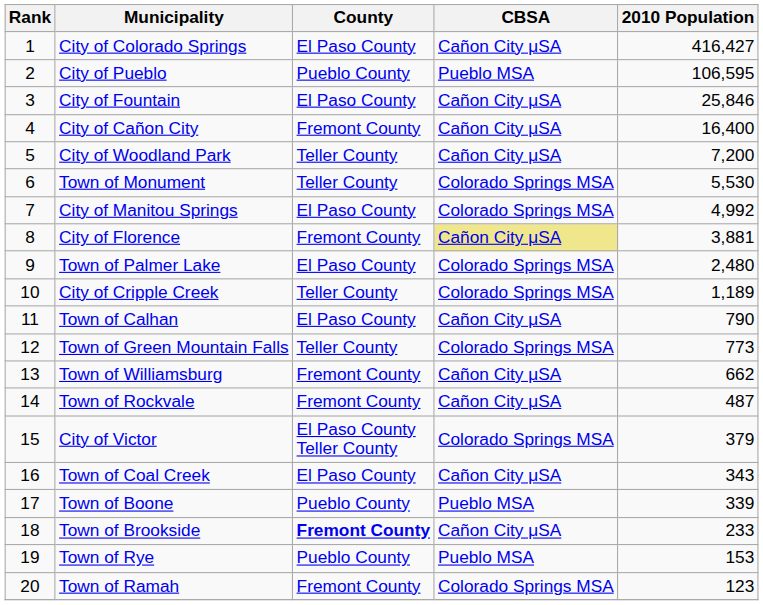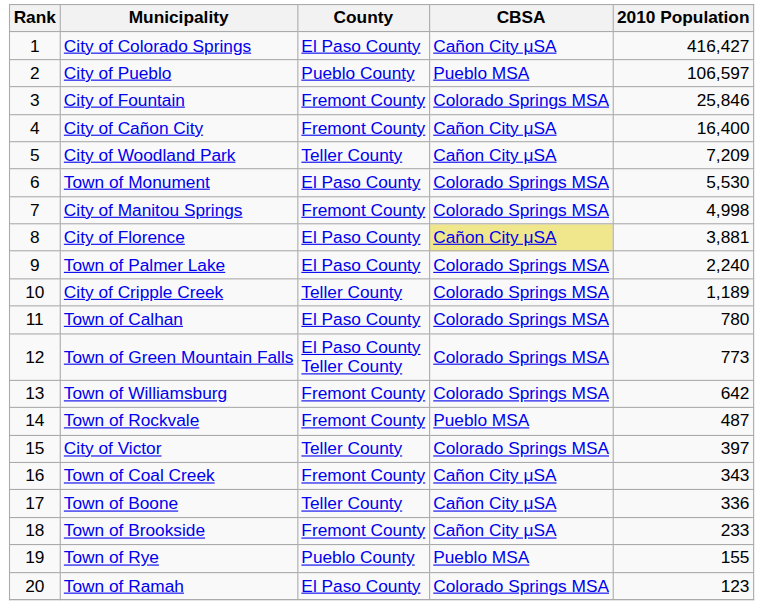 <table class="wikitable sortable" style="margin:1em auto;">
 <tr>
 <th>Rank</th>
 <th>Municipality</th>
 <th>County</th>
 <th>CBSA</th>
 <th>2010 Population</th>
 </tr>
 <tr>
 <td align=center>1</td>
 <td><a href='#'>City of Colorado Springs</a></td>
 <td><a href='#'>El Paso County</a></td>
 <td><a href='#'>Cañon City μSA</a></td>
 <td align=right>416,427</td>
 </tr>
 <tr>
 <td align=center>2</td>
 <td><a href='#'>City of Pueblo</a></td>
 <td><a href='#'>Pueblo County</a></td>
 <td><a href='#'>Pueblo MSA</a></td>
-<td align=right>106,595</td>
+<td align=right>106,597</td>
 </tr>
 <tr>
 <td align=center>3</td>
 <td><a href='#'>City of Fountain</a></td>
-<td><a href='#'>El Paso County</a></td>
-<td><a href='#'>Cañon City μSA</a></td>
+<td><a href='#'>Fremont County</a></td>
+<td><a href='#'>Colorado Springs MSA</a></td>
 <td align=right>25,846</td>
 </tr>
 <tr>
 <td align=center>4</td>
 <td><a href='#'>City of Cañon City</a></td>
 <td><a href='#'>Fremont County</a></td>
 <td><a href='#'>Cañon City μSA</a></td>
 <td align=right>16,400</td>
 </tr>
 <tr>
 <td align=center>5</td>
 <td><a href='#'>City of Woodland Park</a></td>
 <td><a href='#'>Teller County</a></td>
 <td><a href='#'>Cañon City μSA</a></td>
-<td align=right>7,200</td>
+<td align=right>7,209</td>
 </tr>
 <tr>
 <td align=center>6</td>
 <td><a href='#'>Town of Monument</a></td>
-<td><a href='#'>Teller County</a></td>
+<td><a href='#'>El Paso County</a></td>
 <td><a href='#'>Colorado Springs MSA</a></td>
 <td align=right>5,530</td>
 </tr>
 <tr>
 <td align=center>7</td>
 <td><a href='#'>City of Manitou Springs</a></td>
-<td><a href='#'>El Paso County</a></td>
+<td><a href='#'>Fremont County</a></td>
 <td><a href='#'>Colorado Springs MSA</a></td>
-<td align=right>4,992</td>
+<td align=right>4,998</td>
 </tr>
 <tr>
 <td align=center>8</td>
 <td><a href='#'>City of Florence</a></td>
-<td><a href='#'>Fremont County</a></td>
+<td><a href='#'>El Paso County</a></td>
 <td style="background: khaki;"><a href='#'>Cañon City μSA</a></td>
 <td align=right>3,881</td>
 </tr>
 <tr>
 <td align=center>9</td>
 <td><a href='#'>Town of Palmer Lake</a></td>
 <td><a href='#'>El Paso County</a></td>
 <td><a href='#'>Colorado Springs MSA</a></td>
-<td align=right>2,480</td>
+<td align=right>2,240</td>
 </tr>
 <tr>
 <td align=center>10</td>
 <td><a href='#'>City of Cripple Creek</a></td>
 <td><a href='#'>Teller County</a></td>
 <td><a href='#'>Colorado Springs MSA</a></td>
 <td align=right>1,189</td>
 </tr>
 <tr>
 <td align=center>11</td>
 <td><a href='#'>Town of Calhan</a></td>
 <td><a href='#'>El Paso County</a></td>
-<td><a href='#'>Cañon City μSA</a></td>
-<td align=right>790</td>
+<td><a href='#'>Colorado Springs MSA</a></td>
+<td align=right>780</td>
 </tr>
 <tr>
 <td align=center>12</td>
 <td><a href='#'>Town of Green Mountain Falls</a></td>
-<td><a href='#'>Teller County</a></td>
+<td><a href='#'>El Paso County</a><br><a href='#'>Teller County</a></td>
 <td><a href='#'>Colorado Springs MSA</a></td>
 <td align=right>773</td>
 </tr>
 <tr>
 <td align=center>13</td>
 <td><a href='#'>Town of Williamsburg</a></td>
 <td><a href='#'>Fremont County</a></td>
-<td><a href='#'>Cañon City μSA</a></td>
-<td align=right>662</td>
+<td><a href='#'>Colorado Springs MSA</a></td>
+<td align=right>642</td>
 </tr>
 <tr>
 <td align=center>14</td>
 <td><a href='#'>Town of Rockvale</a></td>
 <td><a href='#'>Fremont County</a></td>
-<td><a href='#'>Cañon City μSA</a></td>
+<td><a href='#'>Pueblo MSA</a></td>
 <td align=right>487</td>
 </tr>
 <tr>
 <td align=center>15</td>
 <td><a href='#'>City of Victor</a></td>
-<td><a href='#'>El Paso County</a><br><a href='#'>Teller County</a></td>
+<td><a href='#'>Teller County</a></td>
 <td><a href='#'>Colorado Springs MSA</a></td>
-<td align=right>379</td>
+<td align=right>397</td>
 </tr>
 <tr>
 <td align=center>16</td>
 <td><a href='#'>Town of Coal Creek</a></td>
-<td><a href='#'>El Paso County</a></td>
+<td><a href='#'>Fremont County</a></td>
 <td><a href='#'>Cañon City μSA</a></td>
 <td align=right>343</td>
 </tr>
 <tr>
 <td align=center>17</td>
 <td><a href='#'>Town of Boone</a></td>
-<td><a href='#'>Pueblo County</a></td>
-<td><a href='#'>Pueblo MSA</a></td>
-<td align=right>339</td>
+<td><a href='#'>Teller County</a></td>
+<td><a href='#'>Cañon City μSA</a></td>
+<td align=right>336</td>
 </tr>
 <tr>
 <td align=center>18</td>
 <td><a href='#'>Town of Brookside</a></td>
-<td><strong><a href='#'>Fremont County</a></strong></td>
+<td><a href='#'>Fremont County</a></td>
 <td><a href='#'>Cañon City μSA</a></td>
 <td align=right>233</td>
 </tr>
 <tr>
 <td align=center>19</td>
 <td><a href='#'>Town of Rye</a></td>
 <td><a href='#'>Pueblo County</a></td>
 <td><a href='#'>Pueblo MSA</a></td>
-<td align=right>153</td>
+<td align=right>155</td>
 </tr>
 <tr>
 <td align=center>20</td>
 <td><a href='#'>Town of Ramah</a></td>
-<td><a href='#'>Fremont County</a></td>
+<td><a href='#'>El Paso County</a></td>
 <td><a href='#'>Colorado Springs MSA</a></td>
 <td align=right>123</td>
 </tr>
 <tr>
 </tr>
 </table>
